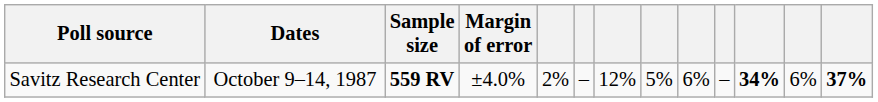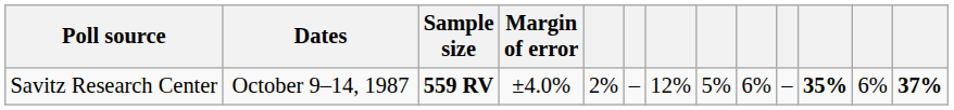 <table class="wikitable" style="font-size:90%;text-align:center;">
 <tr>
 <th>Poll source</th>
 <th style="width:120px;">Dates</th>
 <th>Sample<br>size</th>
 <th>Margin<br>of error</th>
 <th></th>
 <th></th>
 <th></th>
 <th></th>
 <th></th>
 <th></th>
 <th></th>
 <th></th>
 <th></th>
 </tr>
 <tr>
 <td>Savitz Research Center</td>
 <td>October 9–14, 1987</td>
 <td><strong>559 RV</strong></td>
 <td>±4.0%</td>
 <td>2%</td>
 <td>–</td>
 <td>12%</td>
 <td>5%</td>
 <td>6%</td>
 <td>–</td>
-<td><strong>34%</strong></td>
+<td><strong>35%</strong></td>
 <td>6%</td>
 <td><strong>37%</strong></td>
 </tr>
 </table>
